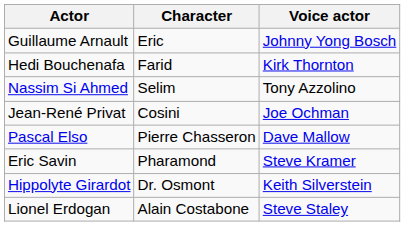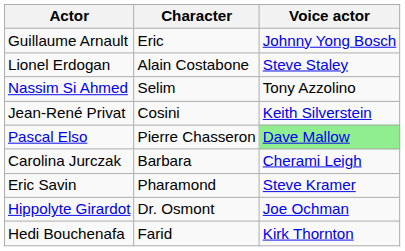 <table class="wikitable">
 <tr>
 <th>Actor</th>
 <th>Character</th>
 <th>Voice actor</th>
 </tr>
 <tr>
 <td>Guillaume Arnault</td>
 <td>Eric</td>
 <td><a href='#'>Johnny Yong Bosch</a></td>
 </tr>
 <tr>
-<td>Hedi Bouchenafa</td>
-<td>Farid</td>
-<td><a href='#'>Kirk Thornton</a></td>
+<td>Lionel Erdogan</td>
+<td>Alain Costabone</td>
+<td><a href='#'>Steve Staley</a></td>
 </tr>
 <tr>
 <td><a href='#'>Nassim Si Ahmed</a></td>
 <td>Selim</td>
 <td>Tony Azzolino</td>
 </tr>
 <tr>
 <td>Jean-René Privat</td>
 <td>Cosini</td>
-<td><a href='#'>Joe Ochman</a></td>
+<td><a href='#'>Keith Silverstein</a></td>
 </tr>
 <tr>
 <td><a href='#'>Pascal Elso</a></td>
 <td>Pierre Chasseron</td>
-<td><a href='#'>Dave Mallow</a></td>
+<td style="background: lightgreen;"><a href='#'>Dave Mallow</a></td>
+</tr>
+<tr>
+<td>Carolina Jurczak</td>
+<td>Barbara</td>
+<td><a href='#'>Cherami Leigh</a></td>
 </tr>
 <tr>
 <td>Eric Savin</td>
 <td>Pharamond</td>
 <td><a href='#'>Steve Kramer</a></td>
 </tr>
 <tr>
 <td><a href='#'>Hippolyte Girardot</a></td>
 <td>Dr. Osmont</td>
-<td><a href='#'>Keith Silverstein</a></td>
+<td><a href='#'>Joe Ochman</a></td>
 </tr>
 <tr>
-<td>Lionel Erdogan</td>
-<td>Alain Costabone</td>
-<td><a href='#'>Steve Staley</a></td>
+<td>Hedi Bouchenafa</td>
+<td>Farid</td>
+<td><a href='#'>Kirk Thornton</a></td>
 </tr>
 </table>
